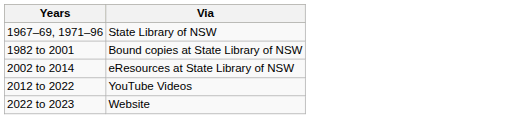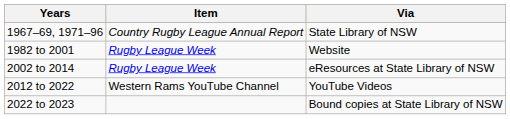 <table class="wikitable">
 <tr bgcolor=#bdb76b>
 <th>Years</th>
+<th>Item</th>
 <th>Via</th>
 </tr>
 <tr>
 <td>1967–69, 1971–96</td>
+<td><em>Country Rugby League Annual Report</em></td>
 <td>State Library of NSW</td>
 </tr>
 <tr>
 <td>1982 to 2001</td>
-<td>Bound copies at State Library of NSW</td>
+<td><em><a href='#'>Rugby League Week</a></em></td>
+<td>Website</td>
 </tr>
 <tr>
 <td>2002 to 2014</td>
+<td><em><a href='#'>Rugby League Week</a></em></td>
 <td>eResources at State Library of NSW</td>
 </tr>
 <tr>
 <td>2012 to 2022</td>
+<td>Western Rams YouTube Channel</td>
 <td>YouTube Videos</td>
 </tr>
 <tr>
 <td>2022 to 2023</td>
-<td>Website</td>
+<td></td>
+<td>Bound copies at State Library of NSW</td>
 </tr>
 </table>
